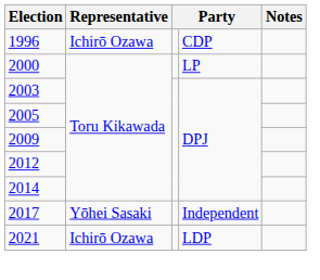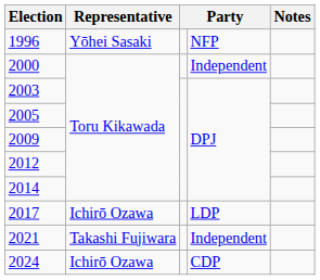 <table class="wikitable mw-collapsible">
 <tr valign=bottom>
 <th>Election</th>
 <th>Representative</th>
 <th colspan="2">Party</th>
 <th>Notes</th>
 </tr>
 <tr>
 <td><a href='#'>1996</a></td>
-<td><a href='#'>Ichirō Ozawa</a></td>
+<td><a href='#'>Yōhei Sasaki</a></td>
 <td bgcolor=></td>
-<td><a href='#'>CDP</a></td>
+<td><a href='#'>NFP</a></td>
 <td></td>
 </tr>
 <tr>
 <td><a href='#'>2000</a></td>
 <td rowspan="6"><a href='#'>Toru Kikawada</a></td>
 <td bgcolor=></td>
-<td><a href='#'>LP</a></td>
+<td><a href='#'>Independent</a></td>
 <td></td>
 </tr>
 <tr>
 <td><a href='#'>2003</a></td>
 <td rowspan="5" bgcolor=></td>
 <td rowspan="5"><a href='#'>DPJ</a></td>
 <td></td>
 </tr>
 <tr>
 <td><a href='#'>2005</a></td>
 <td></td>
 </tr>
 <tr>
 <td><a href='#'>2009</a></td>
 <td></td>
 </tr>
 <tr>
 <td><a href='#'>2012</a></td>
 <td></td>
 </tr>
 <tr>
 <td><a href='#'>2014</a></td>
 <td></td>
 </tr>
 <tr>
 <td><a href='#'>2017</a></td>
-<td><a href='#'>Yōhei Sasaki</a></td>
+<td><a href='#'>Ichirō Ozawa</a></td>
+<td bgcolor=></td>
+<td><a href='#'>LDP</a></td>
+<td></td>
+</tr>
+<tr>
+<td><a href='#'>2021</a></td>
+<td><a href='#'>Takashi Fujiwara</a></td>
 <td bgcolor=></td>
 <td><a href='#'>Independent</a></td>
 <td></td>
 </tr>
 <tr>
-<td><a href='#'>2021</a></td>
+<td><a href='#'>2024</a></td>
 <td><a href='#'>Ichirō Ozawa</a></td>
 <td bgcolor=></td>
-<td><a href='#'>LDP</a></td>
+<td><a href='#'>CDP</a></td>
 <td></td>
 </tr>
 </table>
